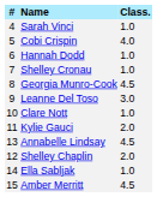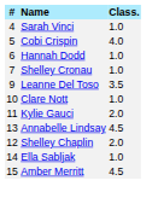 <table border=0 cellpadding=2 cellspacing=0  |- bgcolor=#F2F2F2 style="text-align:center; font-size:90%;">
 <tr bgcolor=#ADEBFD>
 <th>#</th>
 <th align=left>Name</th>
 <th align=left>Class.</th>
 </tr>
 <tr>
 <td>4</td>
 <td align=left><a href='#'>Sarah Vinci</a></td>
 <td align=left>1.0</td>
 </tr>
 <tr>
 <td>5</td>
 <td align=left><a href='#'>Cobi Crispin</a></td>
 <td align=left>4.0</td>
 </tr>
 <tr>
 <td>6</td>
 <td align=left><a href='#'>Hannah Dodd</a></td>
 <td align=left>1.0</td>
 </tr>
 <tr>
 <td>7</td>
 <td align=left><a href='#'>Shelley Cronau</a></td>
 <td align=left>1.0</td>
 </tr>
 <tr>
-<td>8</td>
-<td align=left><a href='#'>Georgia Munro-Cook</a></td>
-<td align=left>4.5</td>
-</tr>
-<tr>
 <td>9</td>
 <td align=left><a href='#'>Leanne Del Toso</a></td>
-<td align=left>3.0</td>
+<td align=left>3.5</td>
 </tr>
 <tr>
 <td>10</td>
 <td align=left><a href='#'>Clare Nott</a></td>
 <td align=left>1.0</td>
 </tr>
 <tr>
 <td>11</td>
 <td align=left><a href='#'>Kylie Gauci</a></td>
 <td align=left>2.0</td>
 </tr>
 <tr>
 <td>13</td>
 <td align=left><a href='#'>Annabelle Lindsay</a></td>
 <td align=left>4.5</td>
 </tr>
 <tr>
 <td>12</td>
 <td align=left><a href='#'>Shelley Chaplin</a></td>
 <td align=left>2.0</td>
 </tr>
 <tr>
 <td>14</td>
 <td align=left><a href='#'>Ella Sabljak</a></td>
 <td align=left>1.0</td>
 </tr>
 <tr>
 <td>15</td>
 <td align=left><a href='#'>Amber Merritt</a></td>
 <td align=left>4.5</td>
 </tr>
 </table>
